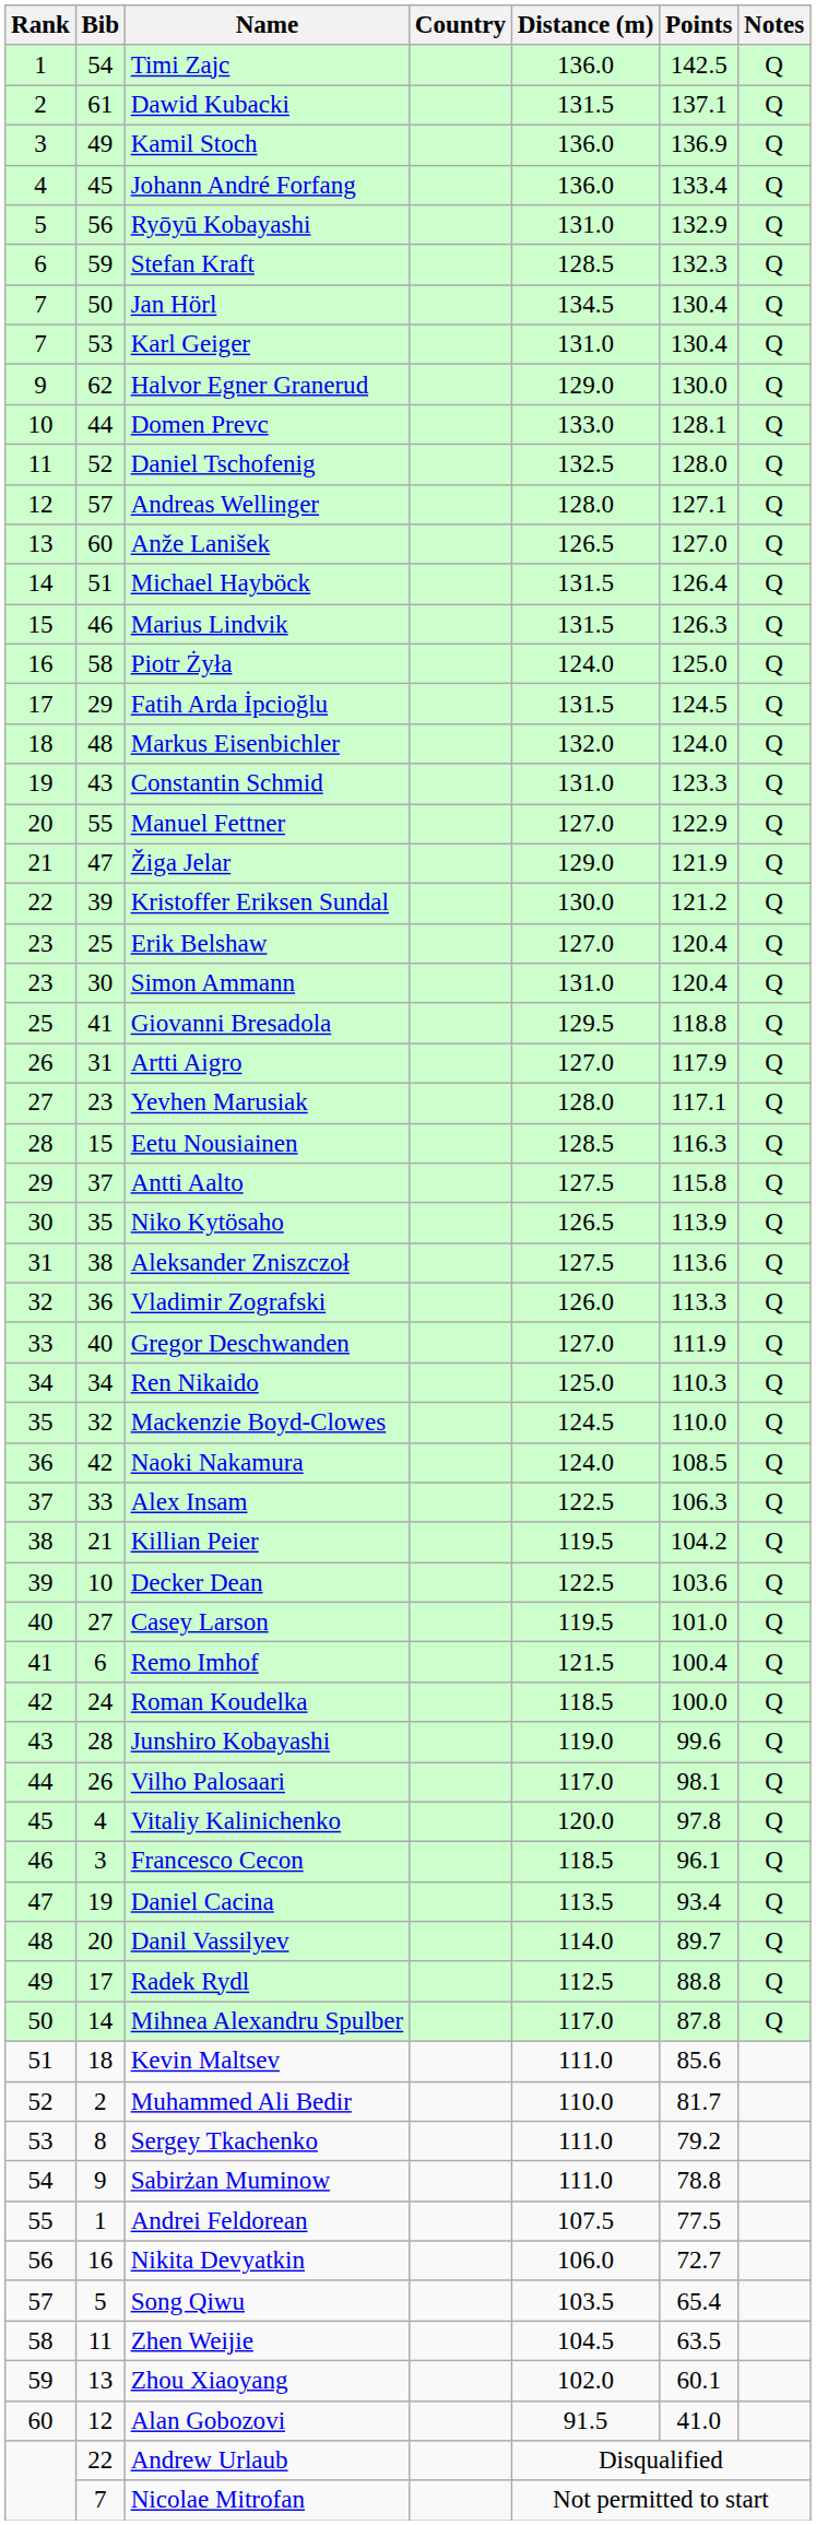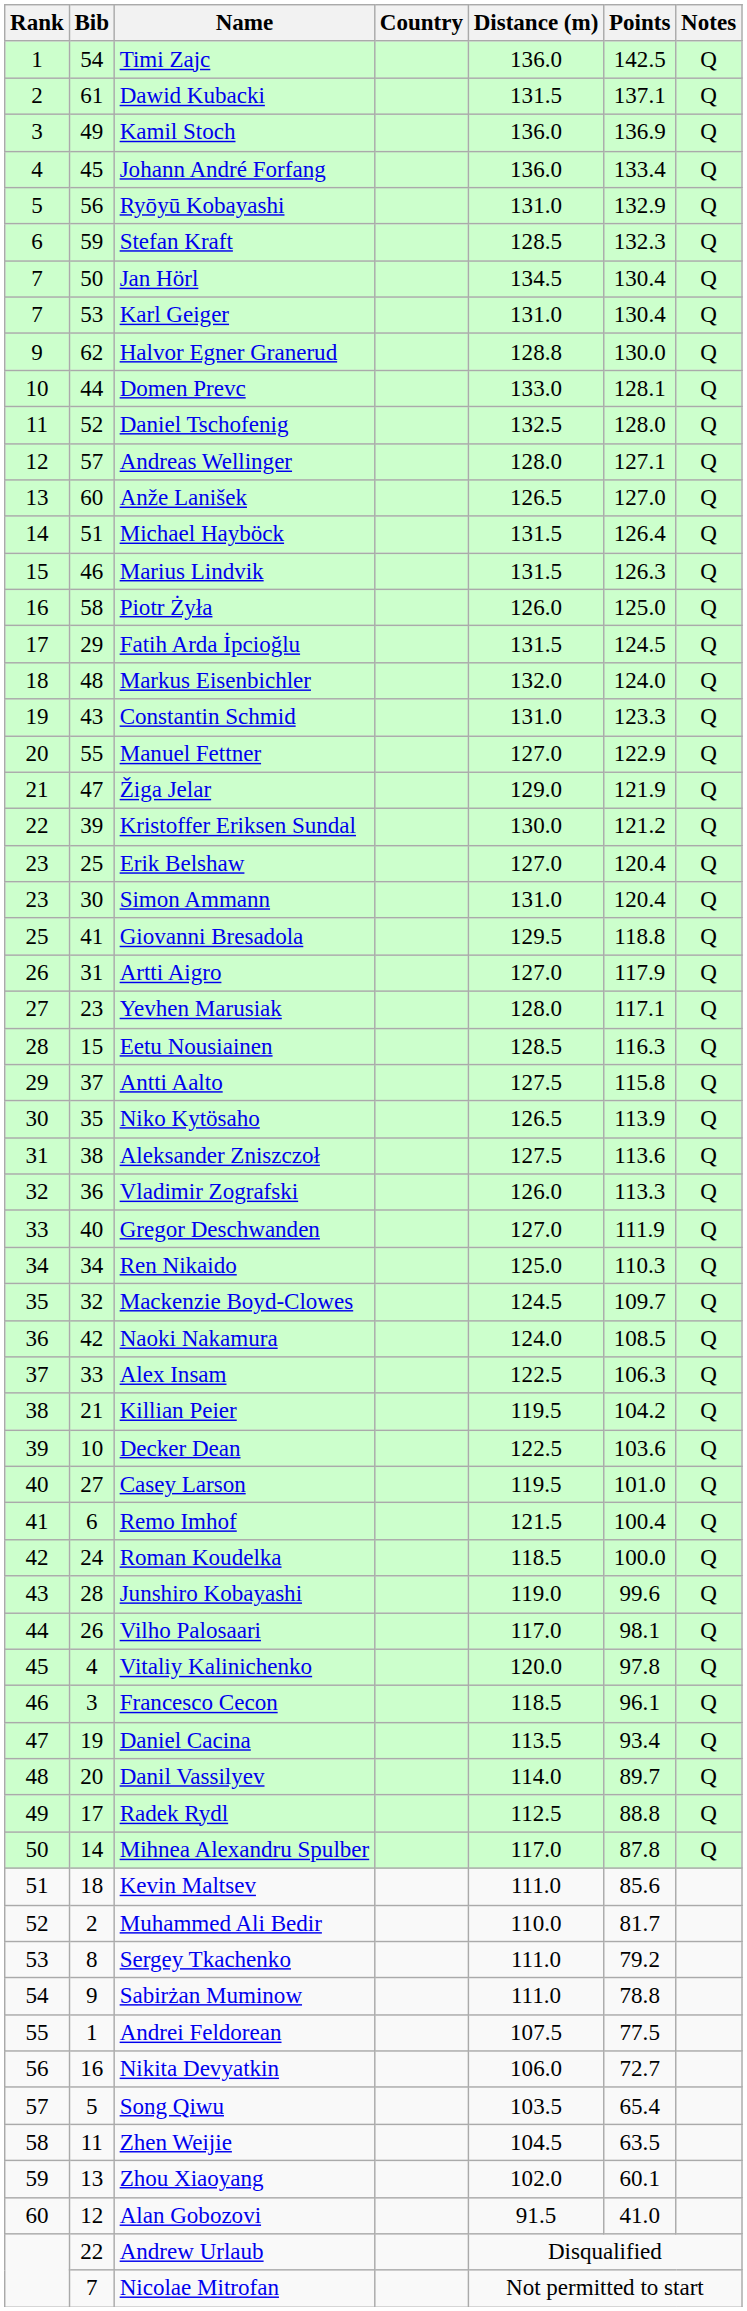 <table class="wikitable sortable" style="text-align:center">
 <tr>
 <th>Rank</th>
 <th>Bib</th>
 <th>Name</th>
 <th>Country</th>
 <th>Distance (m)</th>
 <th>Points</th>
 <th>Notes</th>
 </tr>
 <tr bgcolor=ccffcc>
 <td>1</td>
 <td>54</td>
 <td align=left><a href='#'>Timi Zajc</a></td>
 <td align=left></td>
 <td>136.0</td>
 <td>142.5</td>
 <td>Q</td>
 </tr>
 <tr bgcolor=ccffcc>
 <td>2</td>
 <td>61</td>
 <td align=left><a href='#'>Dawid Kubacki</a></td>
 <td align=left></td>
 <td>131.5</td>
 <td>137.1</td>
 <td>Q</td>
 </tr>
 <tr bgcolor=ccffcc>
 <td>3</td>
 <td>49</td>
 <td align=left><a href='#'>Kamil Stoch</a></td>
 <td align=left></td>
 <td>136.0</td>
 <td>136.9</td>
 <td>Q</td>
 </tr>
 <tr bgcolor=ccffcc>
 <td>4</td>
 <td>45</td>
 <td align=left><a href='#'>Johann André Forfang</a></td>
 <td align=left></td>
 <td>136.0</td>
 <td>133.4</td>
 <td>Q</td>
 </tr>
 <tr bgcolor=ccffcc>
 <td>5</td>
 <td>56</td>
 <td align=left><a href='#'>Ryōyū Kobayashi</a></td>
 <td align=left></td>
 <td>131.0</td>
 <td>132.9</td>
 <td>Q</td>
 </tr>
 <tr bgcolor=ccffcc>
 <td>6</td>
 <td>59</td>
 <td align=left><a href='#'>Stefan Kraft</a></td>
 <td align=left></td>
 <td>128.5</td>
 <td>132.3</td>
 <td>Q</td>
 </tr>
 <tr bgcolor=ccffcc>
 <td>7</td>
 <td>50</td>
 <td align=left><a href='#'>Jan Hörl</a></td>
 <td align=left></td>
 <td>134.5</td>
 <td>130.4</td>
 <td>Q</td>
 </tr>
 <tr bgcolor=ccffcc>
 <td>7</td>
 <td>53</td>
 <td align=left><a href='#'>Karl Geiger</a></td>
 <td align=left></td>
 <td>131.0</td>
 <td>130.4</td>
 <td>Q</td>
 </tr>
 <tr bgcolor=ccffcc>
 <td>9</td>
 <td>62</td>
 <td align=left><a href='#'>Halvor Egner Granerud</a></td>
 <td align=left></td>
-<td>129.0</td>
+<td>128.8</td>
 <td>130.0</td>
 <td>Q</td>
 </tr>
 <tr bgcolor=ccffcc>
 <td>10</td>
 <td>44</td>
 <td align=left><a href='#'>Domen Prevc</a></td>
 <td align=left></td>
 <td>133.0</td>
 <td>128.1</td>
 <td>Q</td>
 </tr>
 <tr bgcolor=ccffcc>
 <td>11</td>
 <td>52</td>
 <td align=left><a href='#'>Daniel Tschofenig</a></td>
 <td align=left></td>
 <td>132.5</td>
 <td>128.0</td>
 <td>Q</td>
 </tr>
 <tr bgcolor=ccffcc>
 <td>12</td>
 <td>57</td>
 <td align=left><a href='#'>Andreas Wellinger</a></td>
 <td align=left></td>
 <td>128.0</td>
 <td>127.1</td>
 <td>Q</td>
 </tr>
 <tr bgcolor=ccffcc>
 <td>13</td>
 <td>60</td>
 <td align=left><a href='#'>Anže Lanišek</a></td>
 <td align=left></td>
 <td>126.5</td>
 <td>127.0</td>
 <td>Q</td>
 </tr>
 <tr bgcolor=ccffcc>
 <td>14</td>
 <td>51</td>
 <td align=left><a href='#'>Michael Hayböck</a></td>
 <td align=left></td>
 <td>131.5</td>
 <td>126.4</td>
 <td>Q</td>
 </tr>
 <tr bgcolor=ccffcc>
 <td>15</td>
 <td>46</td>
 <td align=left><a href='#'>Marius Lindvik</a></td>
 <td align=left></td>
 <td>131.5</td>
 <td>126.3</td>
 <td>Q</td>
 </tr>
 <tr bgcolor=ccffcc>
 <td>16</td>
 <td>58</td>
 <td align=left><a href='#'>Piotr Żyła</a></td>
 <td align=left></td>
-<td>124.0</td>
+<td>126.0</td>
 <td>125.0</td>
 <td>Q</td>
 </tr>
 <tr bgcolor=ccffcc>
 <td>17</td>
 <td>29</td>
 <td align=left><a href='#'>Fatih Arda İpcioğlu</a></td>
 <td align=left></td>
 <td>131.5</td>
 <td>124.5</td>
 <td>Q</td>
 </tr>
 <tr bgcolor=ccffcc>
 <td>18</td>
 <td>48</td>
 <td align=left><a href='#'>Markus Eisenbichler</a></td>
 <td align=left></td>
 <td>132.0</td>
 <td>124.0</td>
 <td>Q</td>
 </tr>
 <tr bgcolor=ccffcc>
 <td>19</td>
 <td>43</td>
 <td align=left><a href='#'>Constantin Schmid</a></td>
 <td align=left></td>
 <td>131.0</td>
 <td>123.3</td>
 <td>Q</td>
 </tr>
 <tr bgcolor=ccffcc>
 <td>20</td>
 <td>55</td>
 <td align=left><a href='#'>Manuel Fettner</a></td>
 <td align=left></td>
 <td>127.0</td>
 <td>122.9</td>
 <td>Q</td>
 </tr>
 <tr bgcolor=ccffcc>
 <td>21</td>
 <td>47</td>
 <td align=left><a href='#'>Žiga Jelar</a></td>
 <td align=left></td>
 <td>129.0</td>
 <td>121.9</td>
 <td>Q</td>
 </tr>
 <tr bgcolor=ccffcc>
 <td>22</td>
 <td>39</td>
 <td align=left><a href='#'>Kristoffer Eriksen Sundal</a></td>
 <td align=left></td>
 <td>130.0</td>
 <td>121.2</td>
 <td>Q</td>
 </tr>
 <tr bgcolor=ccffcc>
 <td>23</td>
 <td>25</td>
 <td align=left><a href='#'>Erik Belshaw</a></td>
 <td align=left></td>
 <td>127.0</td>
 <td>120.4</td>
 <td>Q</td>
 </tr>
 <tr bgcolor=ccffcc>
 <td>23</td>
 <td>30</td>
 <td align=left><a href='#'>Simon Ammann</a></td>
 <td align=left></td>
 <td>131.0</td>
 <td>120.4</td>
 <td>Q</td>
 </tr>
 <tr bgcolor=ccffcc>
 <td>25</td>
 <td>41</td>
 <td align=left><a href='#'>Giovanni Bresadola</a></td>
 <td align=left></td>
 <td>129.5</td>
 <td>118.8</td>
 <td>Q</td>
 </tr>
 <tr bgcolor=ccffcc>
 <td>26</td>
 <td>31</td>
 <td align=left><a href='#'>Artti Aigro</a></td>
 <td align=left></td>
 <td>127.0</td>
 <td>117.9</td>
 <td>Q</td>
 </tr>
 <tr bgcolor=ccffcc>
 <td>27</td>
 <td>23</td>
 <td align=left><a href='#'>Yevhen Marusiak</a></td>
 <td align=left></td>
 <td>128.0</td>
 <td>117.1</td>
 <td>Q</td>
 </tr>
 <tr bgcolor=ccffcc>
 <td>28</td>
 <td>15</td>
 <td align=left><a href='#'>Eetu Nousiainen</a></td>
 <td align=left></td>
 <td>128.5</td>
 <td>116.3</td>
 <td>Q</td>
 </tr>
 <tr bgcolor=ccffcc>
 <td>29</td>
 <td>37</td>
 <td align=left><a href='#'>Antti Aalto</a></td>
 <td align=left></td>
 <td>127.5</td>
 <td>115.8</td>
 <td>Q</td>
 </tr>
 <tr bgcolor=ccffcc>
 <td>30</td>
 <td>35</td>
 <td align=left><a href='#'>Niko Kytösaho</a></td>
 <td align=left></td>
 <td>126.5</td>
 <td>113.9</td>
 <td>Q</td>
 </tr>
 <tr bgcolor=ccffcc>
 <td>31</td>
 <td>38</td>
 <td align=left><a href='#'>Aleksander Zniszczoł</a></td>
 <td align=left></td>
 <td>127.5</td>
 <td>113.6</td>
 <td>Q</td>
 </tr>
 <tr bgcolor=ccffcc>
 <td>32</td>
 <td>36</td>
 <td align=left><a href='#'>Vladimir Zografski</a></td>
 <td align=left></td>
 <td>126.0</td>
 <td>113.3</td>
 <td>Q</td>
 </tr>
 <tr bgcolor=ccffcc>
 <td>33</td>
 <td>40</td>
 <td align=left><a href='#'>Gregor Deschwanden</a></td>
 <td align=left></td>
 <td>127.0</td>
 <td>111.9</td>
 <td>Q</td>
 </tr>
 <tr bgcolor=ccffcc>
 <td>34</td>
 <td>34</td>
 <td align=left><a href='#'>Ren Nikaido</a></td>
 <td align=left></td>
 <td>125.0</td>
 <td>110.3</td>
 <td>Q</td>
 </tr>
 <tr bgcolor=ccffcc>
 <td>35</td>
 <td>32</td>
 <td align=left><a href='#'>Mackenzie Boyd-Clowes</a></td>
 <td align=left></td>
 <td>124.5</td>
-<td>110.0</td>
+<td>109.7</td>
 <td>Q</td>
 </tr>
 <tr bgcolor=ccffcc>
 <td>36</td>
 <td>42</td>
 <td align=left><a href='#'>Naoki Nakamura</a></td>
 <td align=left></td>
 <td>124.0</td>
 <td>108.5</td>
 <td>Q</td>
 </tr>
 <tr bgcolor=ccffcc>
 <td>37</td>
 <td>33</td>
 <td align=left><a href='#'>Alex Insam</a></td>
 <td align=left></td>
 <td>122.5</td>
 <td>106.3</td>
 <td>Q</td>
 </tr>
 <tr bgcolor=ccffcc>
 <td>38</td>
 <td>21</td>
 <td align=left><a href='#'>Killian Peier</a></td>
 <td align=left></td>
 <td>119.5</td>
 <td>104.2</td>
 <td>Q</td>
 </tr>
 <tr bgcolor=ccffcc>
 <td>39</td>
 <td>10</td>
 <td align=left><a href='#'>Decker Dean</a></td>
 <td align=left></td>
 <td>122.5</td>
 <td>103.6</td>
 <td>Q</td>
 </tr>
 <tr bgcolor=ccffcc>
 <td>40</td>
 <td>27</td>
 <td align=left><a href='#'>Casey Larson</a></td>
 <td align=left></td>
 <td>119.5</td>
 <td>101.0</td>
 <td>Q</td>
 </tr>
 <tr bgcolor=ccffcc>
 <td>41</td>
 <td>6</td>
 <td align=left><a href='#'>Remo Imhof</a></td>
 <td align=left></td>
 <td>121.5</td>
 <td>100.4</td>
 <td>Q</td>
 </tr>
 <tr bgcolor=ccffcc>
 <td>42</td>
 <td>24</td>
 <td align=left><a href='#'>Roman Koudelka</a></td>
 <td align=left></td>
 <td>118.5</td>
 <td>100.0</td>
 <td>Q</td>
 </tr>
 <tr bgcolor=ccffcc>
 <td>43</td>
 <td>28</td>
 <td align=left><a href='#'>Junshiro Kobayashi</a></td>
 <td align=left></td>
 <td>119.0</td>
 <td>99.6</td>
 <td>Q</td>
 </tr>
 <tr bgcolor=ccffcc>
 <td>44</td>
 <td>26</td>
 <td align=left><a href='#'>Vilho Palosaari</a></td>
 <td align=left></td>
 <td>117.0</td>
 <td>98.1</td>
 <td>Q</td>
 </tr>
 <tr bgcolor=ccffcc>
 <td>45</td>
 <td>4</td>
 <td align=left><a href='#'>Vitaliy Kalinichenko</a></td>
 <td align=left></td>
 <td>120.0</td>
 <td>97.8</td>
 <td>Q</td>
 </tr>
 <tr bgcolor=ccffcc>
 <td>46</td>
 <td>3</td>
 <td align=left><a href='#'>Francesco Cecon</a></td>
 <td align=left></td>
 <td>118.5</td>
 <td>96.1</td>
 <td>Q</td>
 </tr>
 <tr bgcolor=ccffcc>
 <td>47</td>
 <td>19</td>
 <td align=left><a href='#'>Daniel Cacina</a></td>
 <td align=left></td>
 <td>113.5</td>
 <td>93.4</td>
 <td>Q</td>
 </tr>
 <tr bgcolor=ccffcc>
 <td>48</td>
 <td>20</td>
 <td align=left><a href='#'>Danil Vassilyev</a></td>
 <td align=left></td>
 <td>114.0</td>
 <td>89.7</td>
 <td>Q</td>
 </tr>
 <tr bgcolor=ccffcc>
 <td>49</td>
 <td>17</td>
 <td align=left><a href='#'>Radek Rydl</a></td>
 <td align=left></td>
 <td>112.5</td>
 <td>88.8</td>
 <td>Q</td>
 </tr>
 <tr bgcolor=ccffcc>
 <td>50</td>
 <td>14</td>
 <td align=left><a href='#'>Mihnea Alexandru Spulber</a></td>
 <td align=left></td>
 <td>117.0</td>
 <td>87.8</td>
 <td>Q</td>
 </tr>
 <tr>
 <td>51</td>
 <td>18</td>
 <td align=left><a href='#'>Kevin Maltsev</a></td>
 <td align=left></td>
 <td>111.0</td>
 <td>85.6</td>
 <td></td>
 </tr>
 <tr>
 <td>52</td>
 <td>2</td>
 <td align=left><a href='#'>Muhammed Ali Bedir</a></td>
 <td align=left></td>
 <td>110.0</td>
 <td>81.7</td>
 <td></td>
 </tr>
 <tr>
 <td>53</td>
 <td>8</td>
 <td align=left><a href='#'>Sergey Tkachenko</a></td>
 <td align=left></td>
 <td>111.0</td>
 <td>79.2</td>
 <td></td>
 </tr>
 <tr>
 <td>54</td>
 <td>9</td>
 <td align=left><a href='#'>Sabirżan Muminow</a></td>
 <td align=left></td>
 <td>111.0</td>
 <td>78.8</td>
 <td></td>
 </tr>
 <tr>
 <td>55</td>
 <td>1</td>
 <td align=left><a href='#'>Andrei Feldorean</a></td>
 <td align=left></td>
 <td>107.5</td>
 <td>77.5</td>
 <td></td>
 </tr>
 <tr>
 <td>56</td>
 <td>16</td>
 <td align=left><a href='#'>Nikita Devyatkin</a></td>
 <td align=left></td>
 <td>106.0</td>
 <td>72.7</td>
 <td></td>
 </tr>
 <tr>
 <td>57</td>
 <td>5</td>
 <td align=left><a href='#'>Song Qiwu</a></td>
 <td align=left></td>
 <td>103.5</td>
 <td>65.4</td>
 <td></td>
 </tr>
 <tr>
 <td>58</td>
 <td>11</td>
 <td align=left><a href='#'>Zhen Weijie</a></td>
 <td align=left></td>
 <td>104.5</td>
 <td>63.5</td>
 <td></td>
 </tr>
 <tr>
 <td>59</td>
 <td>13</td>
 <td align=left><a href='#'>Zhou Xiaoyang</a></td>
 <td align=left></td>
 <td>102.0</td>
 <td>60.1</td>
 <td></td>
 </tr>
 <tr>
 <td>60</td>
 <td>12</td>
 <td align=left><a href='#'>Alan Gobozovi</a></td>
 <td align=left></td>
 <td>91.5</td>
 <td>41.0</td>
 <td></td>
 </tr>
 <tr>
 <td rowspan=2></td>
 <td>22</td>
 <td align=left><a href='#'>Andrew Urlaub</a></td>
 <td align=left></td>
 <td colspan=3>Disqualified</td>
 </tr>
 <tr>
 <td>7</td>
 <td align=left><a href='#'>Nicolae Mitrofan</a></td>
 <td align=left></td>
 <td colspan=3>Not permitted to start</td>
 </tr>
 </table>
